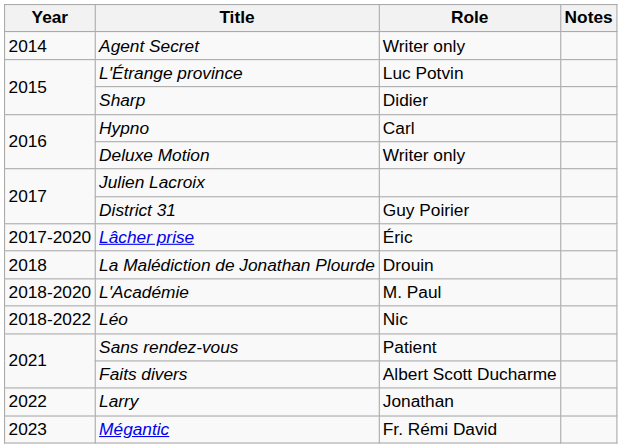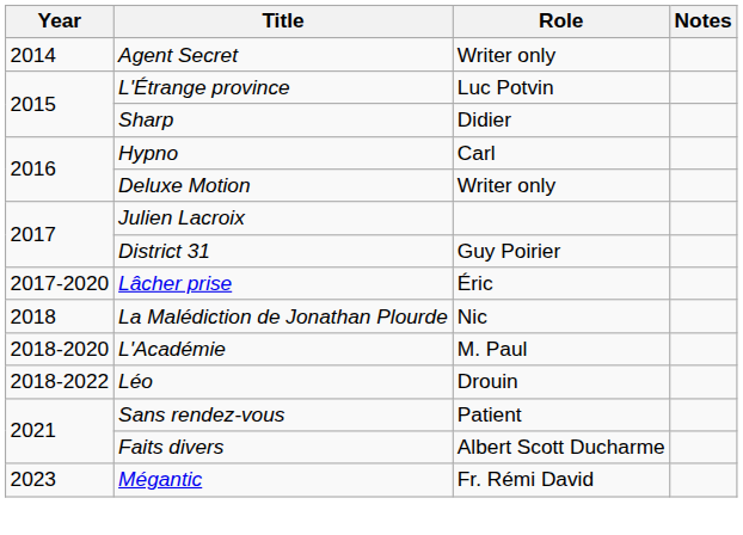 <table class="wikitable">
 <tr>
 <th>Year</th>
 <th>Title</th>
 <th>Role</th>
 <th>Notes</th>
 </tr>
 <tr>
 <td>2014</td>
 <td><em>Agent Secret</em></td>
 <td>Writer only</td>
 <td></td>
 </tr>
 <tr>
 <td rowspan=2>2015</td>
 <td><em>L'Étrange province</em></td>
 <td>Luc Potvin</td>
 <td></td>
 </tr>
 <tr>
 <td><em>Sharp</em></td>
 <td>Didier</td>
 <td></td>
 </tr>
 <tr>
 <td rowspan=2>2016</td>
 <td><em>Hypno</em></td>
 <td>Carl</td>
 <td></td>
 </tr>
 <tr>
 <td><em>Deluxe Motion</em></td>
 <td>Writer only</td>
 <td></td>
 </tr>
 <tr>
 <td rowspan=2>2017</td>
 <td><em>Julien Lacroix</em></td>
 <td></td>
 <td></td>
 </tr>
 <tr>
 <td><em>District 31</em></td>
 <td>Guy Poirier</td>
 <td></td>
 </tr>
 <tr>
 <td>2017-2020</td>
 <td><em><a href='#'>Lâcher prise</a></em></td>
 <td>Éric</td>
 <td></td>
 </tr>
 <tr>
 <td>2018</td>
 <td><em>La Malédiction de Jonathan Plourde</em></td>
-<td>Drouin</td>
+<td>Nic</td>
 <td></td>
 </tr>
 <tr>
 <td>2018-2020</td>
 <td><em>L'Académie</em></td>
 <td>M. Paul</td>
 <td></td>
 </tr>
 <tr>
 <td>2018-2022</td>
 <td><em>Léo</em></td>
-<td>Nic</td>
+<td>Drouin</td>
 <td></td>
 </tr>
 <tr>
 <td rowspan=2>2021</td>
 <td><em>Sans rendez-vous</em></td>
 <td>Patient</td>
 <td></td>
 </tr>
 <tr>
 <td><em>Faits divers</em></td>
 <td>Albert Scott Ducharme</td>
 <td></td>
 </tr>
 <tr>
-<td>2022</td>
-<td><em>Larry</em></td>
-<td>Jonathan</td>
-<td></td>
-</tr>
-<tr>
 <td>2023</td>
 <td><em><a href='#'>Mégantic</a></em></td>
 <td>Fr. Rémi David</td>
 <td></td>
 </tr>
 </table>
